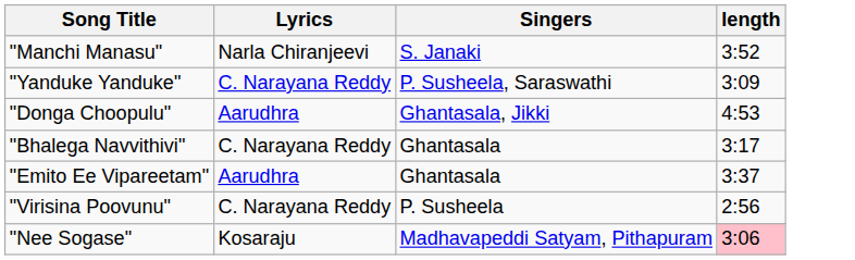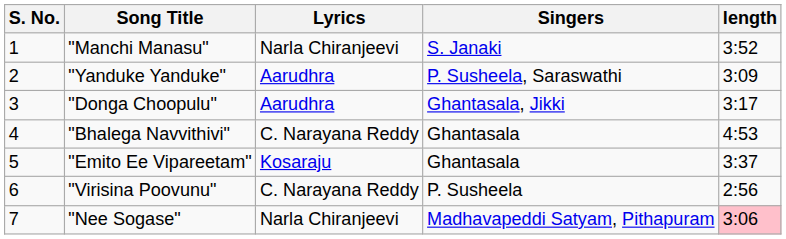 <table class="wikitable">
 <tr>
+<th>S. No.</th>
 <th>Song Title</th>
 <th>Lyrics</th>
 <th>Singers</th>
 <th>length</th>
 </tr>
 <tr>
+<td>1</td>
 <td>"Manchi Manasu"</td>
 <td>Narla Chiranjeevi</td>
 <td><a href='#'>S. Janaki</a></td>
 <td>3:52</td>
 </tr>
 <tr>
+<td>2</td>
 <td>"Yanduke Yanduke"</td>
-<td><a href='#'>C. Narayana Reddy</a></td>
+<td><a href='#'>Aarudhra</a></td>
 <td><a href='#'>P. Susheela</a>, Saraswathi</td>
 <td>3:09</td>
 </tr>
 <tr>
+<td>3</td>
 <td>"Donga Choopulu"</td>
 <td><a href='#'>Aarudhra</a></td>
 <td><a href='#'>Ghantasala</a>, <a href='#'>Jikki</a></td>
+<td>3:17</td>
+</tr>
+<tr>
+<td>4</td>
+<td>"Bhalega Navvithivi"</td>
+<td>C. Narayana Reddy</td>
+<td>Ghantasala</td>
 <td>4:53</td>
 </tr>
 <tr>
-<td>"Bhalega Navvithivi"</td>
-<td>C. Narayana Reddy</td>
-<td>Ghantasala</td>
-<td>3:17</td>
-</tr>
-<tr>
+<td>5</td>
 <td>"Emito Ee Vipareetam"</td>
-<td><a href='#'>Aarudhra</a></td>
+<td><a href='#'>Kosaraju</a></td>
 <td>Ghantasala</td>
 <td>3:37</td>
 </tr>
 <tr>
+<td>6</td>
 <td>"Virisina Poovunu"</td>
 <td>C. Narayana Reddy</td>
 <td>P. Susheela</td>
 <td>2:56</td>
 </tr>
 <tr>
+<td>7</td>
 <td>"Nee Sogase"</td>
-<td>Kosaraju</td>
+<td>Narla Chiranjeevi</td>
 <td><a href='#'>Madhavapeddi Satyam</a>, <a href='#'>Pithapuram</a></td>
 <td style="background: pink;">3:06</td>
 </tr>
 </table>
